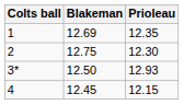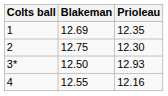 <table class="wikitable">
 <tr>
 <th>Colts ball</th>
 <th>Blakeman</th>
 <th>Prioleau</th>
 </tr>
 <tr>
 <td>1</td>
 <td>12.69</td>
 <td>12.35</td>
 </tr>
 <tr>
 <td>2</td>
 <td>12.75</td>
 <td>12.30</td>
 </tr>
 <tr>
 <td>3*</td>
 <td>12.50</td>
 <td>12.93</td>
 </tr>
 <tr>
 <td>4</td>
-<td>12.45</td>
-<td>12.15</td>
+<td>12.55</td>
+<td>12.16</td>
 </tr>
 </table>
